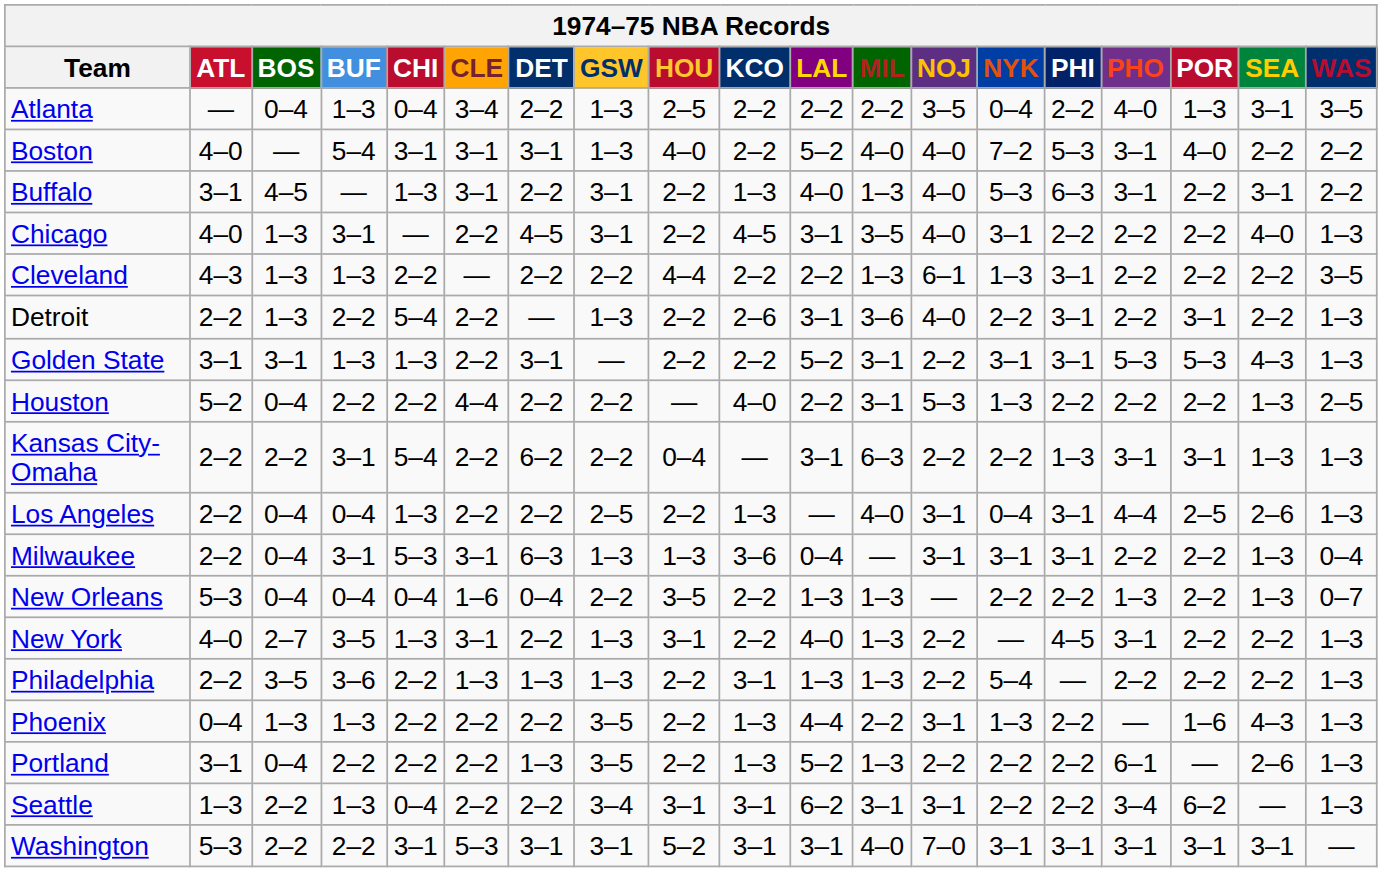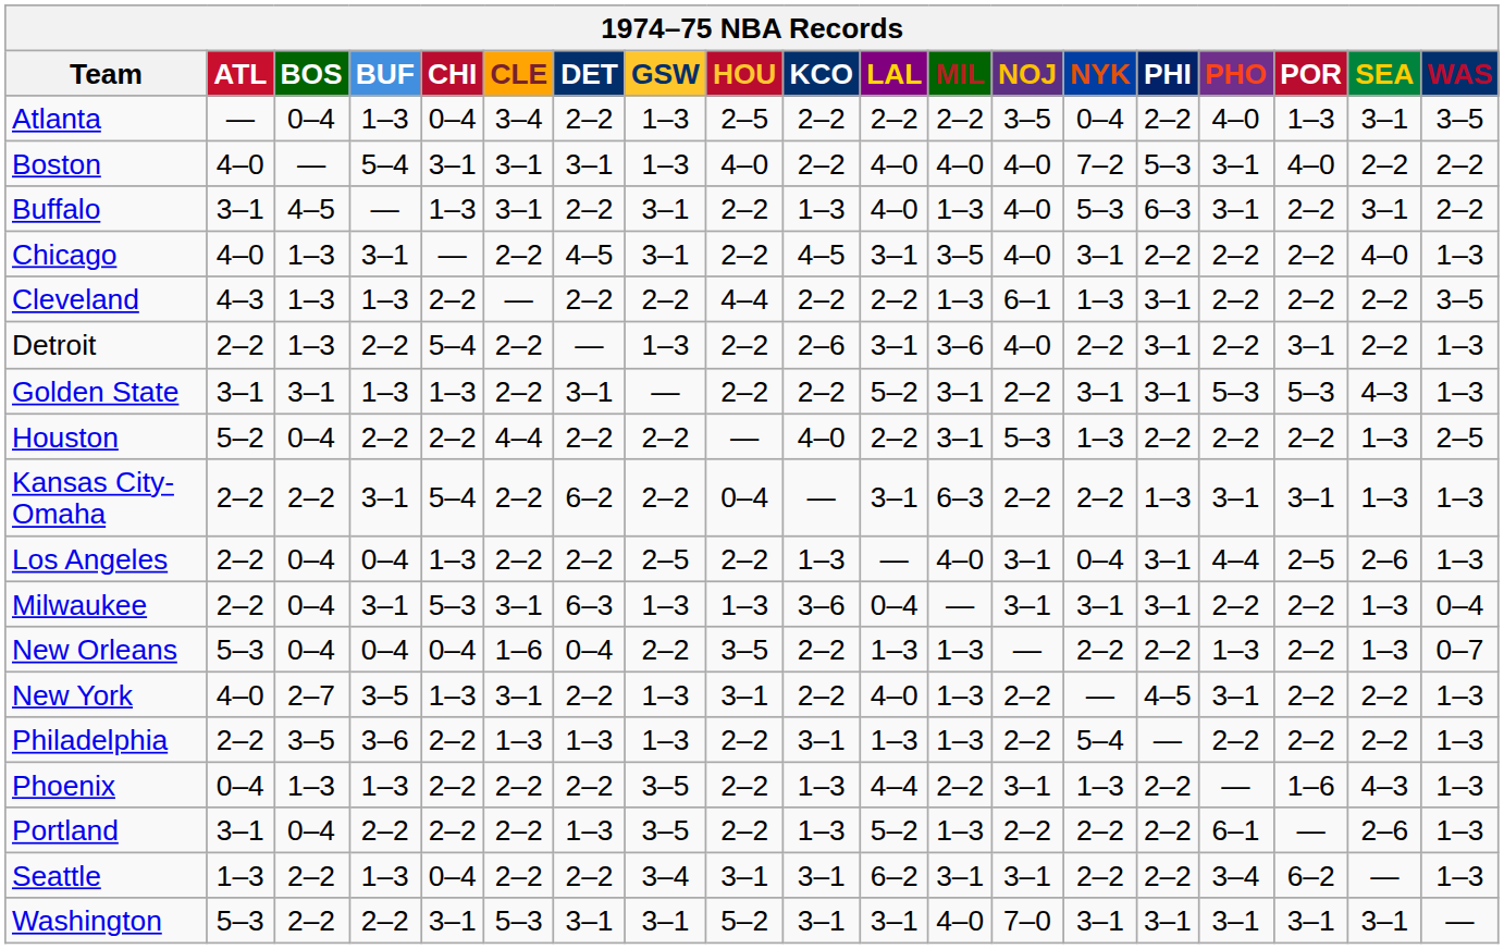 <table class="wikitable" style="font-size:95%; text-align:center;">
 <tr>
 <th colspan=19>1974–75 NBA Records</th>
 </tr>
 <tr>
 <th width=100>Team</th>
 <th style="background:#C90F2E;color:#FFFFFF;width=35">ATL</th>
 <th style="background:#006400;color:#FFFFFF;width=35">BOS</th>
 <th style="background:#428FDF;color:#FFFFFF;width=35">BUF</th>
 <th style="background:#BA0C2F;color:#FFFFFF;width=35">CHI</th>
 <th style="background:#FFA402;color:#77222F;width=35">CLE</th>
 <th style="background:#012F6B;color:#FFFFFF;width=35">DET</th>
 <th style="background:#FFC62C;color:#012F6B;width=35">GSW</th>
 <th style="background:#BA0C2F;color:#FEC72E;width=35">HOU</th>
 <th style="background:#012F6B;color:#FFFFFF;width=35">KCO</th>
 <th style="background:#800080;color:#FFD700;width=35">LAL</th>
 <th style="background:#006400;color:#B22222;width=35">MIL</th>
 <th style="background:#5C2F83;color:#FCC200;width=35">NOJ</th>
 <th style="background:#003EA4;color:#E35208;width=35">NYK</th>
 <th style="background:#012268;color:#FFFFFF;width=35">PHI</th>
 <th style="background:#702F8B;color:#FA4417;width=35">PHO</th>
 <th style="background:#BA0C2F;color:#FFFFFF;width=35">POR</th>
 <th style="background:#00843D;color:#FFCD01;width=35">SEA</th>
 <th style="background:#012F6D;color:#BA0C2F;width=35">WAS</th>
 </tr>
 <tr>
 <td style="text-align:left;"><a href='#'>Atlanta</a></td>
 <td>—</td>
 <td>0–4</td>
 <td>1–3</td>
 <td>0–4</td>
 <td>3–4</td>
 <td>2–2</td>
 <td>1–3</td>
 <td>2–5</td>
 <td>2–2</td>
 <td>2–2</td>
 <td>2–2</td>
 <td>3–5</td>
 <td>0–4</td>
 <td>2–2</td>
 <td>4–0</td>
 <td>1–3</td>
 <td>3–1</td>
 <td>3–5</td>
 </tr>
 <tr>
 <td style="text-align:left;"><a href='#'>Boston</a></td>
 <td>4–0</td>
 <td>—</td>
 <td>5–4</td>
 <td>3–1</td>
 <td>3–1</td>
 <td>3–1</td>
 <td>1–3</td>
 <td>4–0</td>
 <td>2–2</td>
-<td>5–2</td>
+<td>4–0</td>
 <td>4–0</td>
 <td>4–0</td>
 <td>7–2</td>
 <td>5–3</td>
 <td>3–1</td>
 <td>4–0</td>
 <td>2–2</td>
 <td>2–2</td>
 </tr>
 <tr>
 <td style="text-align:left;"><a href='#'>Buffalo</a></td>
 <td>3–1</td>
 <td>4–5</td>
 <td>—</td>
 <td>1–3</td>
 <td>3–1</td>
 <td>2–2</td>
 <td>3–1</td>
 <td>2–2</td>
 <td>1–3</td>
 <td>4–0</td>
 <td>1–3</td>
 <td>4–0</td>
 <td>5–3</td>
 <td>6–3</td>
 <td>3–1</td>
 <td>2–2</td>
 <td>3–1</td>
 <td>2–2</td>
 </tr>
 <tr>
 <td style="text-align:left;"><a href='#'>Chicago</a></td>
 <td>4–0</td>
 <td>1–3</td>
 <td>3–1</td>
 <td>—</td>
 <td>2–2</td>
 <td>4–5</td>
 <td>3–1</td>
 <td>2–2</td>
 <td>4–5</td>
 <td>3–1</td>
 <td>3–5</td>
 <td>4–0</td>
 <td>3–1</td>
 <td>2–2</td>
 <td>2–2</td>
 <td>2–2</td>
 <td>4–0</td>
 <td>1–3</td>
 </tr>
 <tr>
 <td style="text-align:left;"><a href='#'>Cleveland</a></td>
 <td>4–3</td>
 <td>1–3</td>
 <td>1–3</td>
 <td>2–2</td>
 <td>—</td>
 <td>2–2</td>
 <td>2–2</td>
 <td>4–4</td>
 <td>2–2</td>
 <td>2–2</td>
 <td>1–3</td>
 <td>6–1</td>
 <td>1–3</td>
 <td>3–1</td>
 <td>2–2</td>
 <td>2–2</td>
 <td>2–2</td>
 <td>3–5</td>
 </tr>
 <tr>
 <td style="text-align:left;">Detroit</td>
 <td>2–2</td>
 <td>1–3</td>
 <td>2–2</td>
 <td>5–4</td>
 <td>2–2</td>
 <td>—</td>
 <td>1–3</td>
 <td>2–2</td>
 <td>2–6</td>
 <td>3–1</td>
 <td>3–6</td>
 <td>4–0</td>
 <td>2–2</td>
 <td>3–1</td>
 <td>2–2</td>
 <td>3–1</td>
 <td>2–2</td>
 <td>1–3</td>
 </tr>
 <tr>
 <td style="text-align:left;"><a href='#'>Golden State</a></td>
 <td>3–1</td>
 <td>3–1</td>
 <td>1–3</td>
 <td>1–3</td>
 <td>2–2</td>
 <td>3–1</td>
 <td>—</td>
 <td>2–2</td>
 <td>2–2</td>
 <td>5–2</td>
 <td>3–1</td>
 <td>2–2</td>
 <td>3–1</td>
 <td>3–1</td>
 <td>5–3</td>
 <td>5–3</td>
 <td>4–3</td>
 <td>1–3</td>
 </tr>
 <tr>
 <td style="text-align:left;"><a href='#'>Houston</a></td>
 <td>5–2</td>
 <td>0–4</td>
 <td>2–2</td>
 <td>2–2</td>
 <td>4–4</td>
 <td>2–2</td>
 <td>2–2</td>
 <td>—</td>
 <td>4–0</td>
 <td>2–2</td>
 <td>3–1</td>
 <td>5–3</td>
 <td>1–3</td>
 <td>2–2</td>
 <td>2–2</td>
 <td>2–2</td>
 <td>1–3</td>
 <td>2–5</td>
 </tr>
 <tr>
 <td style="text-align:left;"><a href='#'>Kansas City-Omaha</a></td>
 <td>2–2</td>
 <td>2–2</td>
 <td>3–1</td>
 <td>5–4</td>
 <td>2–2</td>
 <td>6–2</td>
 <td>2–2</td>
 <td>0–4</td>
 <td>—</td>
 <td>3–1</td>
 <td>6–3</td>
 <td>2–2</td>
 <td>2–2</td>
 <td>1–3</td>
 <td>3–1</td>
 <td>3–1</td>
 <td>1–3</td>
 <td>1–3</td>
 </tr>
 <tr>
 <td style="text-align:left;"><a href='#'>Los Angeles</a></td>
 <td>2–2</td>
 <td>0–4</td>
 <td>0–4</td>
 <td>1–3</td>
 <td>2–2</td>
 <td>2–2</td>
 <td>2–5</td>
 <td>2–2</td>
 <td>1–3</td>
 <td>—</td>
 <td>4–0</td>
 <td>3–1</td>
 <td>0–4</td>
 <td>3–1</td>
 <td>4–4</td>
 <td>2–5</td>
 <td>2–6</td>
 <td>1–3</td>
 </tr>
 <tr>
 <td style="text-align:left;"><a href='#'>Milwaukee</a></td>
 <td>2–2</td>
 <td>0–4</td>
 <td>3–1</td>
 <td>5–3</td>
 <td>3–1</td>
 <td>6–3</td>
 <td>1–3</td>
 <td>1–3</td>
 <td>3–6</td>
 <td>0–4</td>
 <td>—</td>
 <td>3–1</td>
 <td>3–1</td>
 <td>3–1</td>
 <td>2–2</td>
 <td>2–2</td>
 <td>1–3</td>
 <td>0–4</td>
 </tr>
 <tr>
 <td style="text-align:left;"><a href='#'>New Orleans</a></td>
 <td>5–3</td>
 <td>0–4</td>
 <td>0–4</td>
 <td>0–4</td>
 <td>1–6</td>
 <td>0–4</td>
 <td>2–2</td>
 <td>3–5</td>
 <td>2–2</td>
 <td>1–3</td>
 <td>1–3</td>
 <td>—</td>
 <td>2–2</td>
 <td>2–2</td>
 <td>1–3</td>
 <td>2–2</td>
 <td>1–3</td>
 <td>0–7</td>
 </tr>
 <tr>
 <td style="text-align:left;"><a href='#'>New York</a></td>
 <td>4–0</td>
 <td>2–7</td>
 <td>3–5</td>
 <td>1–3</td>
 <td>3–1</td>
 <td>2–2</td>
 <td>1–3</td>
 <td>3–1</td>
 <td>2–2</td>
 <td>4–0</td>
 <td>1–3</td>
 <td>2–2</td>
 <td>—</td>
 <td>4–5</td>
 <td>3–1</td>
 <td>2–2</td>
 <td>2–2</td>
 <td>1–3</td>
 </tr>
 <tr>
 <td style="text-align:left;"><a href='#'>Philadelphia</a></td>
 <td>2–2</td>
 <td>3–5</td>
 <td>3–6</td>
 <td>2–2</td>
 <td>1–3</td>
 <td>1–3</td>
 <td>1–3</td>
 <td>2–2</td>
 <td>3–1</td>
 <td>1–3</td>
 <td>1–3</td>
 <td>2–2</td>
 <td>5–4</td>
 <td>—</td>
 <td>2–2</td>
 <td>2–2</td>
 <td>2–2</td>
 <td>1–3</td>
 </tr>
 <tr>
 <td style="text-align:left;"><a href='#'>Phoenix</a></td>
 <td>0–4</td>
 <td>1–3</td>
 <td>1–3</td>
 <td>2–2</td>
 <td>2–2</td>
 <td>2–2</td>
 <td>3–5</td>
 <td>2–2</td>
 <td>1–3</td>
 <td>4–4</td>
 <td>2–2</td>
 <td>3–1</td>
 <td>1–3</td>
 <td>2–2</td>
 <td>—</td>
 <td>1–6</td>
 <td>4–3</td>
 <td>1–3</td>
 </tr>
 <tr>
 <td style="text-align:left;"><a href='#'>Portland</a></td>
 <td>3–1</td>
 <td>0–4</td>
 <td>2–2</td>
 <td>2–2</td>
 <td>2–2</td>
 <td>1–3</td>
 <td>3–5</td>
 <td>2–2</td>
 <td>1–3</td>
 <td>5–2</td>
 <td>1–3</td>
 <td>2–2</td>
 <td>2–2</td>
 <td>2–2</td>
 <td>6–1</td>
 <td>—</td>
 <td>2–6</td>
 <td>1–3</td>
 </tr>
 <tr>
 <td style="text-align:left;"><a href='#'>Seattle</a></td>
 <td>1–3</td>
 <td>2–2</td>
 <td>1–3</td>
 <td>0–4</td>
 <td>2–2</td>
 <td>2–2</td>
 <td>3–4</td>
 <td>3–1</td>
 <td>3–1</td>
 <td>6–2</td>
 <td>3–1</td>
 <td>3–1</td>
 <td>2–2</td>
 <td>2–2</td>
 <td>3–4</td>
 <td>6–2</td>
 <td>—</td>
 <td>1–3</td>
 </tr>
 <tr>
 <td style="text-align:left;"><a href='#'>Washington</a></td>
 <td>5–3</td>
 <td>2–2</td>
 <td>2–2</td>
 <td>3–1</td>
 <td>5–3</td>
 <td>3–1</td>
 <td>3–1</td>
 <td>5–2</td>
 <td>3–1</td>
 <td>3–1</td>
 <td>4–0</td>
 <td>7–0</td>
 <td>3–1</td>
 <td>3–1</td>
 <td>3–1</td>
 <td>3–1</td>
 <td>3–1</td>
 <td>—</td>
 </tr>
 </table>
